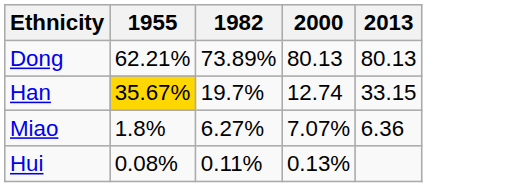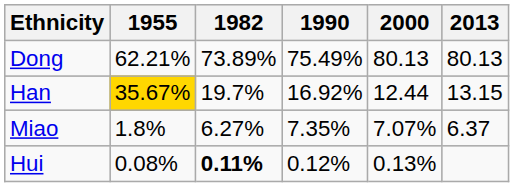 <table class="wikitable sortable collapsible" style="font-size: 90%;">
 <tr>
 <th>Ethnicity</th>
 <th>1955</th>
 <th>1982</th>
+<th>1990</th>
 <th>2000</th>
 <th>2013</th>
 </tr>
 <tr>
 <td><a href='#'>Dong</a></td>
 <td>62.21%</td>
 <td>73.89%</td>
+<td>75.49%</td>
 <td>80.13</td>
 <td>80.13</td>
 </tr>
 <tr>
 <td><a href='#'>Han</a></td>
 <td style="background: gold;">35.67%</td>
 <td>19.7%</td>
-<td>12.74</td>
-<td>33.15</td>
+<td>16.92%</td>
+<td>12.44</td>
+<td>13.15</td>
 </tr>
 <tr>
 <td><a href='#'>Miao</a></td>
 <td>1.8%</td>
 <td>6.27%</td>
+<td>7.35%</td>
 <td>7.07%</td>
-<td>6.36</td>
+<td>6.37</td>
 </tr>
 <tr>
 <td><a href='#'>Hui</a></td>
 <td>0.08%</td>
-<td>0.11%</td>
+<td><strong>0.11%</strong></td>
+<td>0.12%</td>
 <td>0.13%</td>
 <td></td>
 </tr>
 </table>
